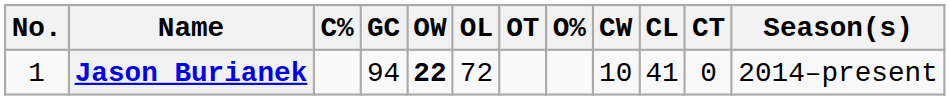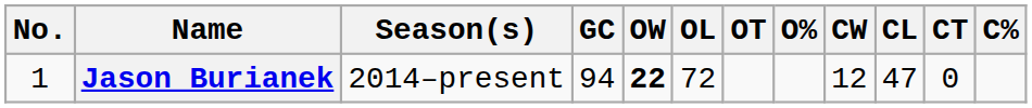 <table class="wikitable sortable plainrowheaders" style="text-align:center">
 <tr>
 <th scope="col" class="unsortable">No.</th>
 <th scope="col">Name</th>
-<th scope="col">C%</th>
+<th scope="col">Season(s)</th>
 <th scope="col">GC</th>
 <th scope="col">OW</th>
 <th scope="col">OL</th>
 <th scope="col">OT</th>
 <th scope="col">O%</th>
 <th scope="col">CW</th>
 <th scope="col">CL</th>
 <th scope="col">CT</th>
-<th scope="col">Season(s)</th>
+<th scope="col">C%</th>
 </tr>
 <tr>
 <td>1</td>
 <th scope="row"><a href='#'>Jason Burianek</a></th>
-<td></td>
+<td>2014–present</td>
 <td>94</td>
 <td><strong>22</strong></td>
 <td>72</td>
 <td></td>
 <td></td>
-<td>10</td>
-<td>41</td>
+<td>12</td>
+<td>47</td>
 <td>0</td>
-<td>2014–present</td>
+<td></td>
 </tr>
 </table>
